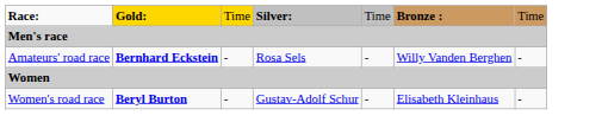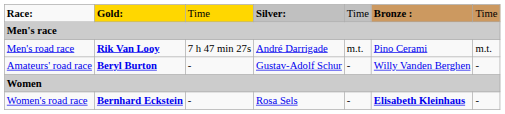 <table class="wikitable" style="text-align: left; font-size: 95%; border: gray solid 1px; border-collapse: collapse;">
 <tr>
 <td><strong>Race:</strong></td>
 <td !align="center" bgcolor="gold"><strong>Gold:</strong></td>
 <td !align="center" bgcolor="gold">Time</td>
 <td !align="center" bgcolor="silver"><strong>Silver:</strong></td>
 <td !align="center" bgcolor="silver">Time</td>
 <td !align="center" bgcolor="CC9960"><strong>Bronze :</strong></td>
 <td !align="center" bgcolor="CC9960">Time</td>
 </tr>
 <tr bgcolor="#cccccc">
 <td colspan=7><strong>Men's race</strong></td>
 </tr>
 <tr>
+<td><a href='#'>Men's road race</a><br></td>
+<td><strong><a href='#'>Rik Van Looy</a></strong><br><small></small></td>
+<td>7 h 47 min 27s</td>
+<td><a href='#'>André Darrigade</a><br><small></small></td>
+<td>m.t.</td>
+<td><a href='#'>Pino Cerami</a><br><small></small></td>
+<td>m.t.</td>
+</tr>
+<tr>
 <td><a href='#'>Amateurs' road race</a></td>
-<td><strong><a href='#'>Bernhard Eckstein</a></strong><br><small></small></td>
+<td><strong><a href='#'>Beryl Burton</a></strong><br><small></small></td>
 <td>-</td>
-<td><a href='#'>Rosa Sels</a><br><small></small></td>
+<td><a href='#'>Gustav-Adolf Schur</a><br><small></small></td>
 <td>-</td>
 <td><a href='#'>Willy Vanden Berghen</a><br><small></small></td>
 <td>-</td>
 </tr>
 <tr bgcolor="#cccccc">
 <td colspan=7><strong>Women</strong></td>
 </tr>
 <tr>
 <td><a href='#'>Women's road race</a></td>
-<td><strong><a href='#'>Beryl Burton</a></strong><br><small></small></td>
+<td><strong><a href='#'>Bernhard Eckstein</a></strong><br><small></small></td>
 <td>-</td>
-<td><a href='#'>Gustav-Adolf Schur</a><br><small></small></td>
+<td><a href='#'>Rosa Sels</a><br><small></small></td>
 <td>-</td>
-<td><a href='#'>Elisabeth Kleinhaus</a><br><small></small></td>
+<td><strong><a href='#'>Elisabeth Kleinhaus</a><br><small></small></strong></td>
 <td>-</td>
 </tr>
 </table>
